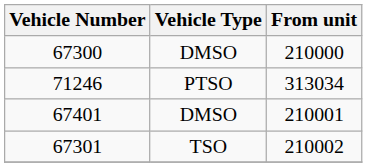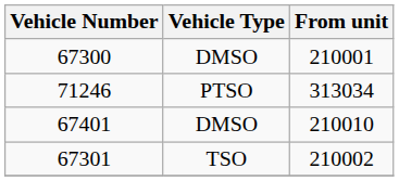 <table class="wikitable">
 <tr>
 <th>Vehicle Number</th>
 <th>Vehicle Type</th>
 <th>From unit</th>
 </tr>
 <tr>
 <td align=center>67300</td>
 <td align=center>DMSO</td>
-<td align=center>210000</td>
+<td align=center>210001</td>
 </tr>
 <tr>
 <td align=center>71246</td>
 <td align=center>PTSO</td>
 <td align=center>313034</td>
 </tr>
 <tr>
 <td align=center>67401</td>
 <td align=center>DMSO</td>
-<td align=center>210001</td>
+<td align=center>210010</td>
 </tr>
 <tr>
 <td align=center>67301</td>
 <td align=center>TSO</td>
 <td align=center>210002</td>
 </tr>
 <tr>
 </tr>
 </table>
